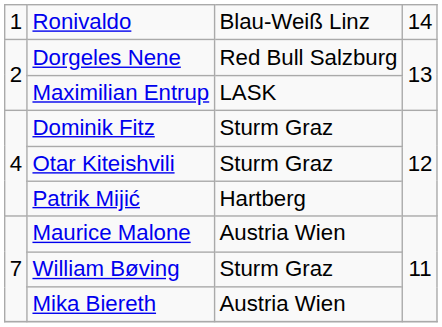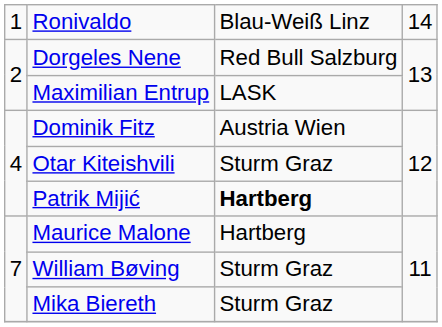 <table class="wikitable" style="text-align:center">
 <tr>
 <td>1</td>
 <td align="left"> <a href='#'>Ronivaldo</a></td>
 <td align="left">Blau-Weiß Linz</td>
 <td>14</td>
 </tr>
 <tr>
 <td rowspan="2">2</td>
 <td align="left"> <a href='#'>Dorgeles Nene</a></td>
 <td align="left">Red Bull Salzburg</td>
 <td rowspan="2">13</td>
 </tr>
 <tr>
 <td align="left"> <a href='#'>Maximilian Entrup</a></td>
 <td align="left">LASK</td>
 </tr>
 <tr>
 <td rowspan="3">4</td>
 <td align="left"> <a href='#'>Dominik Fitz</a></td>
-<td align="left">Sturm Graz</td>
+<td align="left">Austria Wien</td>
 <td rowspan="3">12</td>
 </tr>
 <tr>
 <td align="left"> <a href='#'>Otar Kiteishvili</a></td>
 <td align="left">Sturm Graz</td>
 </tr>
 <tr>
 <td align="left"> <a href='#'>Patrik Mijić</a></td>
-<td align="left">Hartberg</td>
+<td align="left"><strong>Hartberg</strong></td>
 </tr>
 <tr>
 <td rowspan="3">7</td>
 <td align="left"> <a href='#'>Maurice Malone</a></td>
-<td align="left">Austria Wien</td>
+<td align="left">Hartberg</td>
 <td rowspan="3">11</td>
 </tr>
 <tr>
 <td align="left"> <a href='#'>William Bøving</a></td>
 <td align="left">Sturm Graz</td>
 </tr>
 <tr>
 <td align="left"> <a href='#'>Mika Biereth</a></td>
-<td align="left">Austria Wien</td>
+<td align="left">Sturm Graz</td>
 </tr>
 <tr>
 </tr>
 </table>
